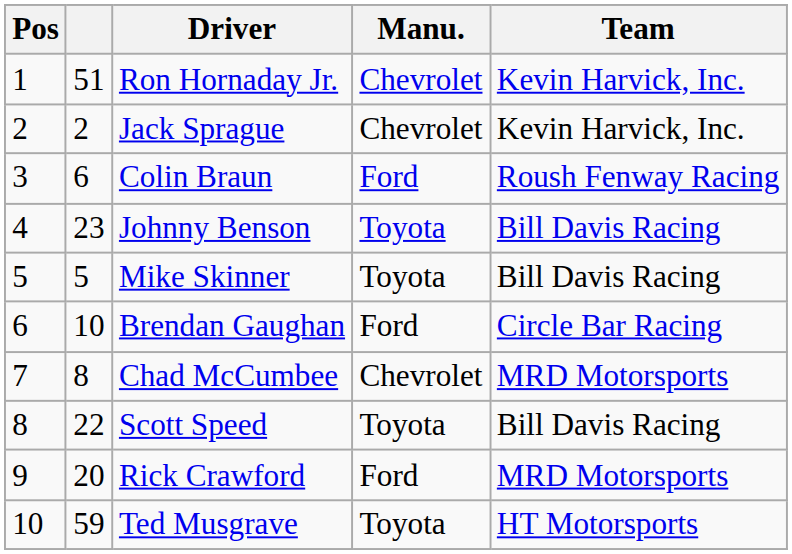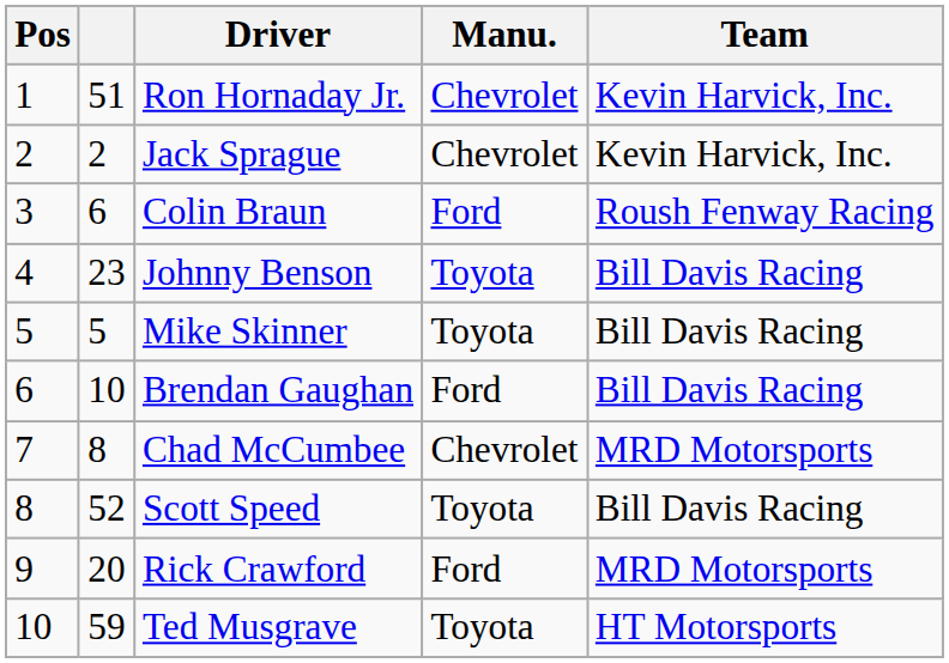 <table class="wikitable">
 <tr>
 <th>Pos</th>
 <th></th>
 <th>Driver</th>
 <th>Manu.</th>
 <th>Team</th>
 </tr>
 <tr>
 <td>1</td>
 <td>51</td>
 <td><a href='#'>Ron Hornaday Jr.</a></td>
 <td><a href='#'>Chevrolet</a></td>
 <td><a href='#'>Kevin Harvick, Inc.</a></td>
 </tr>
 <tr>
 <td>2</td>
 <td>2</td>
 <td><a href='#'>Jack Sprague</a></td>
 <td>Chevrolet</td>
 <td>Kevin Harvick, Inc.</td>
 </tr>
 <tr>
 <td>3</td>
 <td>6</td>
 <td><a href='#'>Colin Braun</a></td>
 <td><a href='#'>Ford</a></td>
 <td><a href='#'>Roush Fenway Racing</a></td>
 </tr>
 <tr>
 <td>4</td>
 <td>23</td>
 <td><a href='#'>Johnny Benson</a></td>
 <td><a href='#'>Toyota</a></td>
 <td><a href='#'>Bill Davis Racing</a></td>
 </tr>
 <tr>
 <td>5</td>
 <td>5</td>
 <td><a href='#'>Mike Skinner</a></td>
 <td>Toyota</td>
 <td>Bill Davis Racing</td>
 </tr>
 <tr>
 <td>6</td>
 <td>10</td>
 <td><a href='#'>Brendan Gaughan</a></td>
 <td>Ford</td>
-<td><a href='#'>Circle Bar Racing</a></td>
+<td><a href='#'>Bill Davis Racing</a></td>
 </tr>
 <tr>
 <td>7</td>
 <td>8</td>
 <td><a href='#'>Chad McCumbee</a></td>
 <td>Chevrolet</td>
 <td><a href='#'>MRD Motorsports</a></td>
 </tr>
 <tr>
 <td>8</td>
-<td>22</td>
+<td>52</td>
 <td><a href='#'>Scott Speed</a></td>
 <td>Toyota</td>
 <td>Bill Davis Racing</td>
 </tr>
 <tr>
 <td>9</td>
 <td>20</td>
 <td><a href='#'>Rick Crawford</a></td>
 <td>Ford</td>
 <td><a href='#'>MRD Motorsports</a></td>
 </tr>
 <tr>
 <td>10</td>
 <td>59</td>
 <td><a href='#'>Ted Musgrave</a></td>
 <td>Toyota</td>
 <td><a href='#'>HT Motorsports</a></td>
 </tr>
 </table>
